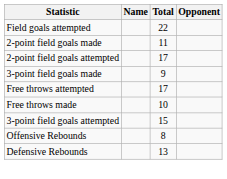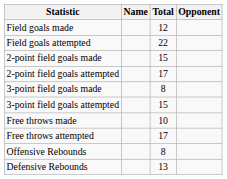 <table class=wikitable>
 <tr>
 <th>Statistic</th>
 <th>Name</th>
 <th>Total</th>
 <th>Opponent</th>
+</tr>
+<tr>
+<td>Field goals made</td>
+<td></td>
+<td align=center>12</td>
+<td></td>
 </tr>
 <tr>
 <td>Field goals attempted</td>
 <td><br></td>
 <td align=center>22</td>
 <td><br></td>
 </tr>
 <tr>
 <td>2-point field goals made</td>
 <td> <br></td>
-<td align=center>11</td>
+<td align=center>15</td>
 <td><br></td>
 </tr>
 <tr>
 <td>2-point field goals attempted</td>
 <td></td>
 <td align=center>17</td>
 <td></td>
 </tr>
 <tr>
 <td>3-point field goals made</td>
 <td></td>
-<td align=center>9</td>
+<td align=center>8</td>
 <td></td>
 </tr>
 <tr>
-<td>Free throws attempted</td>
+<td>3-point field goals attempted</td>
 <td></td>
-<td align=center>17</td>
+<td align=center>15</td>
 <td></td>
 </tr>
 <tr>
 <td>Free throws made</td>
 <td></td>
 <td align=center>10</td>
 <td></td>
 </tr>
 <tr>
-<td>3-point field goals attempted</td>
+<td>Free throws attempted</td>
 <td></td>
-<td align=center>15</td>
+<td align=center>17</td>
 <td></td>
 </tr>
 <tr>
 <td>Offensive Rebounds</td>
 <td></td>
 <td align=center>8</td>
 <td></td>
 </tr>
 <tr>
 <td>Defensive Rebounds</td>
 <td></td>
 <td align=center>13</td>
 <td></td>
 </tr>
 </table>
